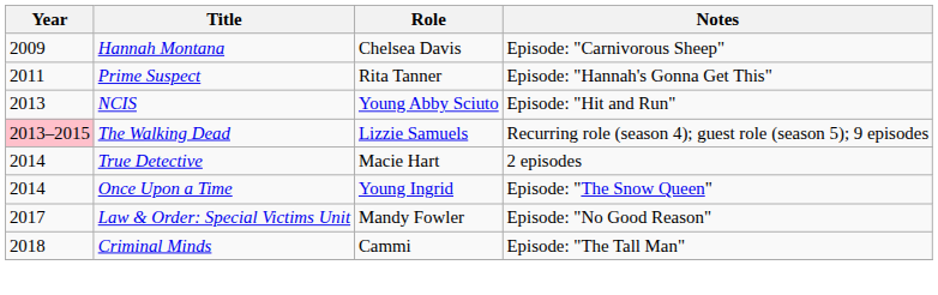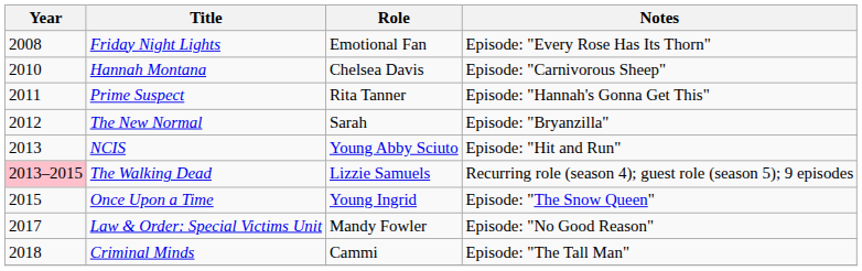 <table class="wikitable sortable">
 <tr>
 <th>Year</th>
 <th>Title</th>
 <th>Role</th>
 <th>Notes</th>
 </tr>
 <tr>
-<td>2009</td>
+<td>2008</td>
+<td><em><a href='#'>Friday Night Lights</a></em></td>
+<td>Emotional Fan</td>
+<td>Episode: "Every Rose Has Its Thorn"</td>
+</tr>
+<tr>
+<td>2010</td>
 <td><em><a href='#'>Hannah Montana</a></em></td>
 <td>Chelsea Davis</td>
 <td>Episode: "Carnivorous Sheep"</td>
 </tr>
 <tr>
 <td>2011</td>
 <td><em><a href='#'>Prime Suspect</a></em></td>
 <td>Rita Tanner</td>
 <td>Episode: "Hannah's Gonna Get This"</td>
+</tr>
+<tr>
+<td>2012</td>
+<td><em><a href='#'>The New Normal</a></em></td>
+<td>Sarah</td>
+<td>Episode: "Bryanzilla"</td>
 </tr>
 <tr>
 <td>2013</td>
 <td><em><a href='#'>NCIS</a></em></td>
 <td><a href='#'>Young Abby Sciuto</a></td>
 <td>Episode: "Hit and Run"</td>
 </tr>
 <tr>
 <td style="background: pink;">2013–2015</td>
 <td><em><a href='#'>The Walking Dead</a></em></td>
 <td><a href='#'>Lizzie Samuels</a></td>
 <td>Recurring role (season 4); guest role (season 5); 9 episodes</td>
 </tr>
 <tr>
-<td>2014</td>
-<td><em><a href='#'>True Detective</a></em></td>
-<td>Macie Hart</td>
-<td>2 episodes</td>
-</tr>
-<tr>
-<td>2014</td>
+<td>2015</td>
 <td><em><a href='#'>Once Upon a Time</a></em></td>
 <td><a href='#'>Young Ingrid</a></td>
 <td>Episode: "<a href='#'>The Snow Queen</a>"</td>
 </tr>
 <tr>
 <td>2017</td>
 <td><em><a href='#'>Law & Order: Special Victims Unit</a></em></td>
 <td>Mandy Fowler</td>
 <td>Episode: "No Good Reason"</td>
 </tr>
 <tr>
 <td>2018</td>
 <td><em><a href='#'>Criminal Minds</a></em></td>
 <td>Cammi</td>
 <td>Episode: "The Tall Man"</td>
 </tr>
 <tr>
 </tr>
 </table>
